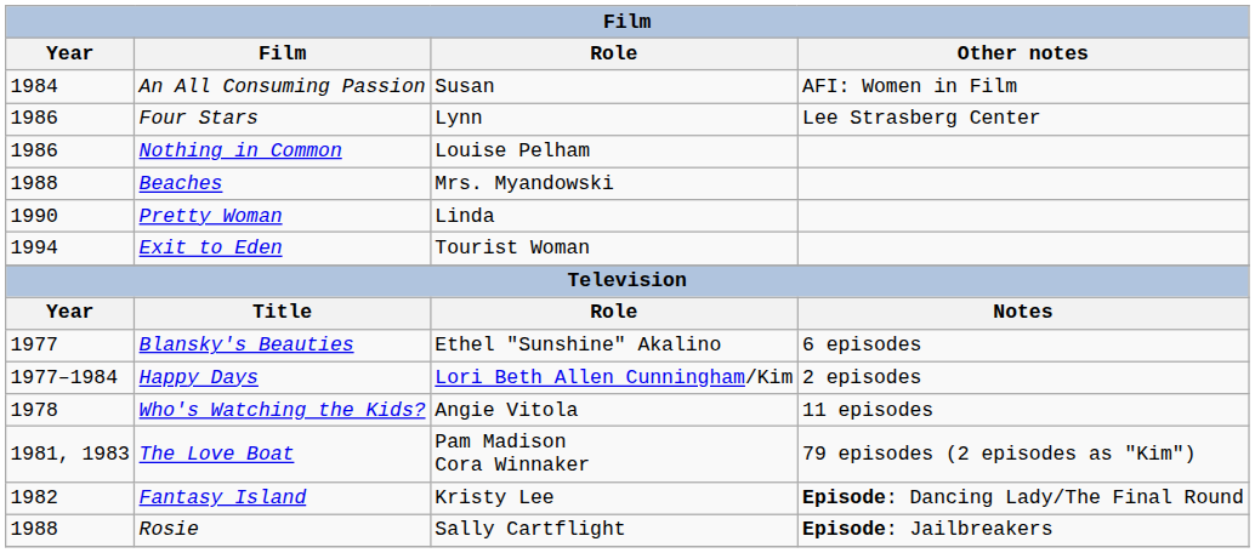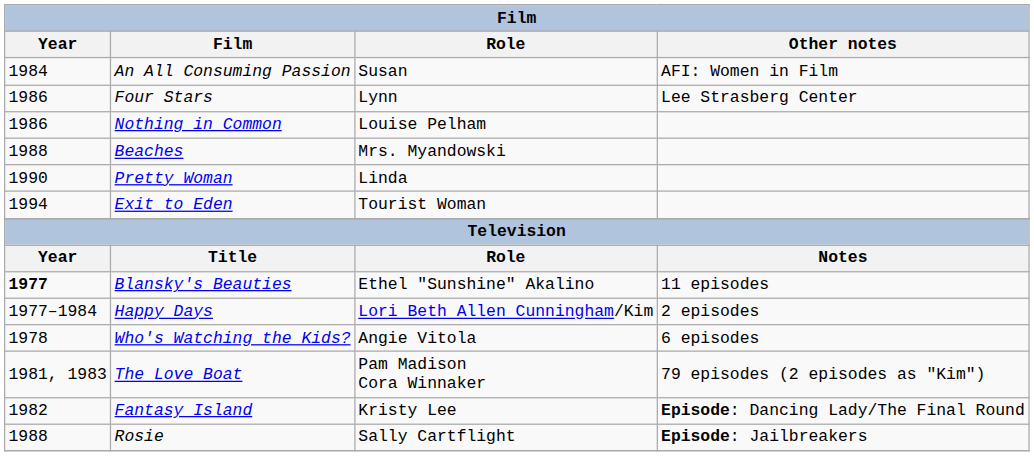 <table class="wikitable">
 <tr>
 <th colspan="4" style="background: LightSteelBlue;">Film</th>
 </tr>
 <tr>
 <th>Year</th>
 <th>Film</th>
 <th>Role</th>
 <th>Other notes</th>
 </tr>
 <tr>
 <td>1984</td>
 <td><em>An All Consuming Passion</em></td>
 <td>Susan</td>
 <td>AFI: Women in Film</td>
 </tr>
 <tr>
 <td>1986</td>
 <td><em>Four Stars</em></td>
 <td>Lynn</td>
 <td>Lee Strasberg Center</td>
 </tr>
 <tr>
 <td>1986</td>
 <td><em><a href='#'>Nothing in Common</a></em></td>
 <td>Louise Pelham</td>
 <td></td>
 </tr>
 <tr>
 <td>1988</td>
 <td><em><a href='#'>Beaches</a></em></td>
 <td>Mrs. Myandowski</td>
 <td></td>
 </tr>
 <tr>
 <td>1990</td>
 <td><em><a href='#'>Pretty Woman</a></em></td>
 <td>Linda</td>
 <td></td>
 </tr>
 <tr>
 <td>1994</td>
 <td><em><a href='#'>Exit to Eden</a></em></td>
 <td>Tourist Woman</td>
 <td></td>
 </tr>
 <tr>
 </tr>
 <tr>
 <th colspan="4" style="background: LightSteelBlue;">Television</th>
 </tr>
 <tr>
 <th>Year</th>
 <th>Title</th>
 <th>Role</th>
 <th>Notes</th>
 </tr>
 <tr>
-<td>1977</td>
+<td><strong>1977</strong></td>
 <td><em><a href='#'>Blansky's Beauties</a></em></td>
 <td>Ethel "Sunshine" Akalino</td>
-<td>6 episodes</td>
+<td>11 episodes</td>
 </tr>
 <tr>
 <td>1977–1984</td>
 <td><em><a href='#'>Happy Days</a></em></td>
 <td><a href='#'>Lori Beth Allen Cunningham</a>/Kim</td>
 <td>2 episodes</td>
 </tr>
 <tr>
 <td>1978</td>
 <td><em><a href='#'>Who's Watching the Kids?</a></em></td>
 <td>Angie Vitola</td>
-<td>11 episodes</td>
+<td>6 episodes</td>
 </tr>
 <tr>
 <td>1981, 1983</td>
 <td><em><a href='#'>The Love Boat</a></em></td>
 <td>Pam Madison<br>Cora Winnaker</td>
 <td>79 episodes (2 episodes as "Kim")</td>
 </tr>
 <tr>
 <td>1982</td>
 <td><em><a href='#'>Fantasy Island</a></em></td>
 <td>Kristy Lee</td>
 <td><strong>Episode</strong>: Dancing Lady/The Final Round</td>
 </tr>
 <tr>
 <td>1988</td>
 <td><em>Rosie</em></td>
 <td>Sally Cartflight</td>
 <td><strong>Episode</strong>: Jailbreakers</td>
 </tr>
 <tr>
 </tr>
 </table>
